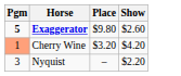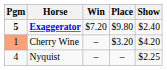 <table class="wikitable sortable">
 <tr>
 <th>Pgm</th>
 <th>Horse</th>
+<th>Win</th>
 <th>Place</th>
 <th>Show</th>
 </tr>
 <tr>
 <td style="text-align: center;"><strong>5</strong></td>
 <td><strong><a href='#'>Exaggerator</a></strong></td>
+<td style="text-align: right;">$7.20</td>
 <td style="text-align: right;">$9.80</td>
-<td style="text-align: right;">$2.60</td>
+<td style="text-align: right;">$2.40</td>
 </tr>
 <tr>
 <td style="background: lightsalmon; text-align: center;">1</td>
 <td>Cherry Wine</td>
+<td style="text-align: center;">–</td>
 <td style="text-align: right;">$3.20</td>
 <td style="text-align: right;">$4.20</td>
 </tr>
 <tr>
-<td style="text-align: center;">3</td>
+<td style="text-align: center;">4</td>
 <td>Nyquist</td>
 <td style="text-align: center;">–</td>
-<td style="text-align: right;">$2.20</td>
+<td style="text-align: center;">–</td>
+<td style="text-align: right;">$2.25</td>
 </tr>
 </table>
